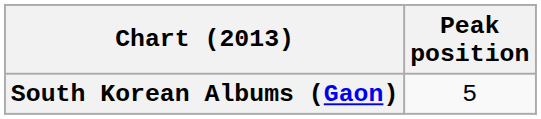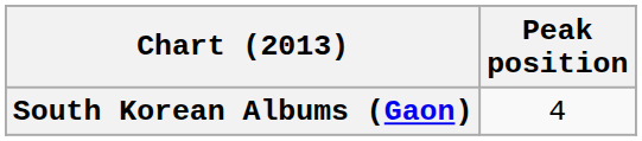 <table class="wikitable plainrowheaders" style="text-align:center;">
 <tr>
 <th scope="col">Chart (2013)</th>
 <th scope="col">Peak<br>position</th>
 </tr>
 <tr>
 <th scope="row">South Korean Albums (<a href='#'>Gaon</a>)</th>
-<td>5</td>
+<td>4</td>
 </tr>
 </table>
